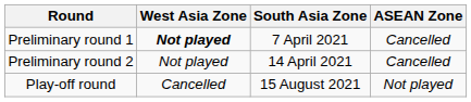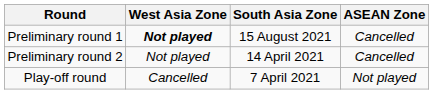 <table class="wikitable" style="text-align:center">
 <tr>
 <th>Round</th>
 <th>West Asia Zone</th>
 <th>South Asia Zone</th>
 <th>ASEAN Zone</th>
 </tr>
 <tr>
 <td>Preliminary round 1</td>
 <td><strong><em>Not played</em></strong></td>
-<td>7 April 2021</td>
+<td>15 August 2021</td>
 <td><em>Cancelled</em></td>
 </tr>
 <tr>
 <td>Preliminary round 2</td>
 <td><em>Not played</em></td>
 <td>14 April 2021</td>
 <td><em>Cancelled</em></td>
 </tr>
 <tr>
 <td>Play-off round</td>
 <td><em>Cancelled</em></td>
-<td>15 August 2021</td>
+<td>7 April 2021</td>
 <td><em>Not played</em></td>
 </tr>
 </table>
